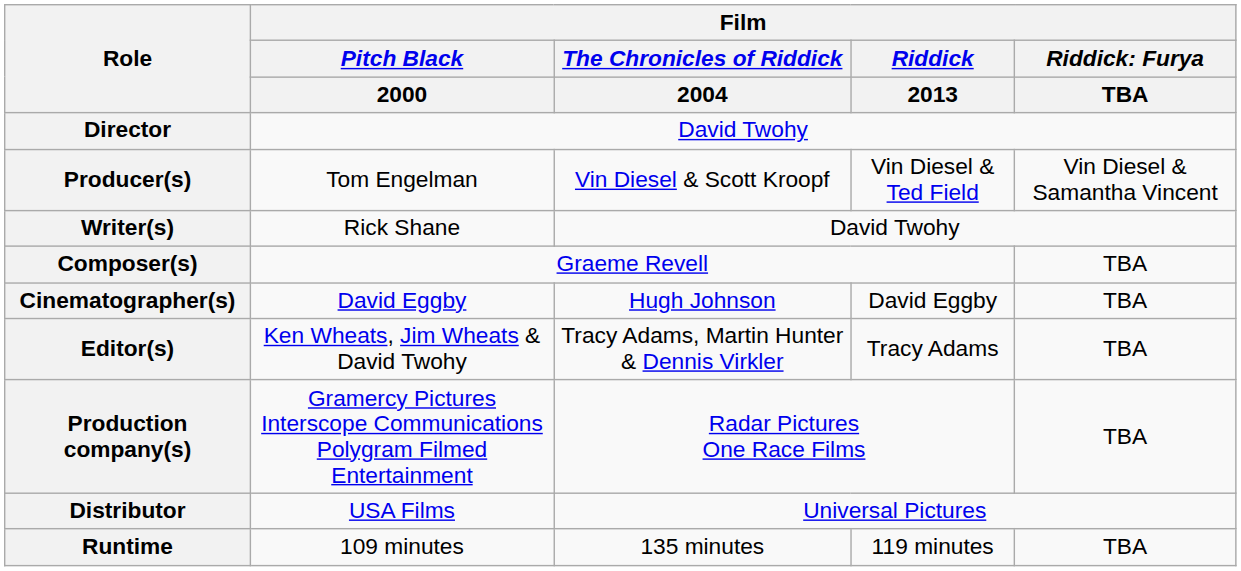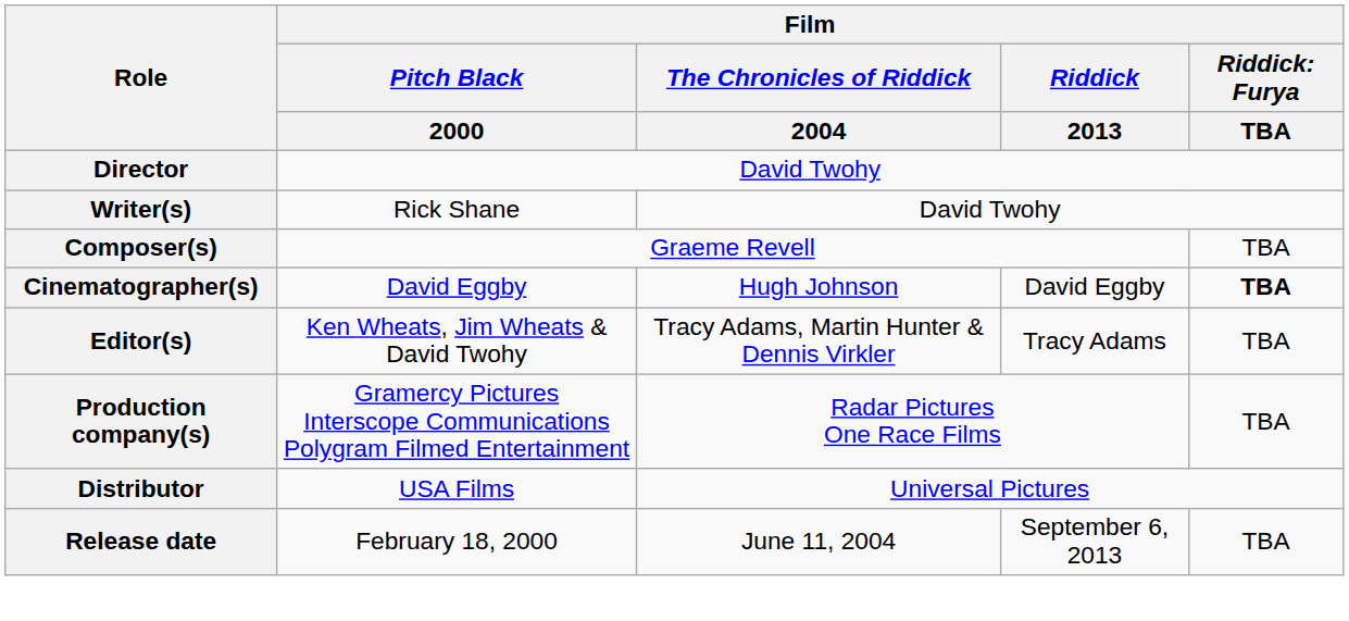 <table class="wikitable" style="text-align: center;">
 <tr>
 <th rowspan="3">Role</th>
 <th colspan="4">Film</th>
 </tr>
 <tr>
 <th><em><a href='#'>Pitch Black</a></em></th>
 <th><em><a href='#'>The Chronicles of Riddick</a></em></th>
 <th><em><a href='#'>Riddick</a></em></th>
 <th><em>Riddick: Furya</em></th>
 </tr>
 <tr>
 <th>2000</th>
 <th>2004</th>
 <th>2013</th>
 <th>TBA</th>
 </tr>
 <tr>
 <th>Director</th>
 <td colspan="4"><a href='#'>David Twohy</a></td>
 </tr>
 <tr>
-<th>Producer(s)</th>
-<td>Tom Engelman</td>
-<td><a href='#'>Vin Diesel</a> & Scott Kroopf</td>
-<td>Vin Diesel & <a href='#'>Ted Field</a></td>
-<td>Vin Diesel & Samantha Vincent</td>
-</tr>
-<tr>
 <th>Writer(s)</th>
 <td>Rick Shane</td>
 <td colspan="3">David Twohy</td>
 </tr>
 <tr>
 <th>Composer(s)</th>
 <td colspan="3"><a href='#'>Graeme Revell</a></td>
 <td>TBA</td>
 </tr>
 <tr>
 <th>Cinematographer(s)</th>
 <td><a href='#'>David Eggby</a></td>
 <td><a href='#'>Hugh Johnson</a></td>
 <td>David Eggby</td>
-<td>TBA</td>
+<td><strong>TBA</strong></td>
 </tr>
 <tr>
 <th>Editor(s)</th>
 <td><a href='#'>Ken Wheats</a>, <a href='#'>Jim Wheats</a> & David Twohy</td>
 <td>Tracy Adams, Martin Hunter & <a href='#'>Dennis Virkler</a></td>
 <td>Tracy Adams</td>
 <td>TBA</td>
 </tr>
 <tr>
 <th>Production company(s)</th>
 <td><a href='#'>Gramercy Pictures</a><br><a href='#'>Interscope Communications</a><br><a href='#'>Polygram Filmed Entertainment</a></td>
 <td colspan="2"><a href='#'>Radar Pictures</a><br><a href='#'>One Race Films</a></td>
 <td>TBA</td>
 </tr>
 <tr>
 <th>Distributor</th>
 <td><a href='#'>USA Films</a></td>
 <td colspan="3"><a href='#'>Universal Pictures</a></td>
 </tr>
 <tr>
-<th>Runtime</th>
-<td>109 minutes</td>
-<td>135 minutes</td>
-<td>119 minutes</td>
+<th>Release date</th>
+<td>February 18, 2000</td>
+<td>June 11, 2004</td>
+<td>September 6, 2013</td>
 <td>TBA</td>
 </tr>
 </table>
